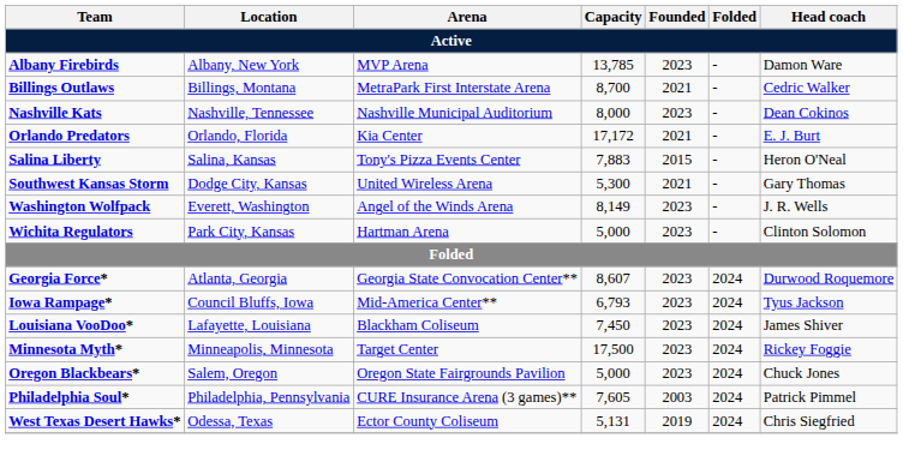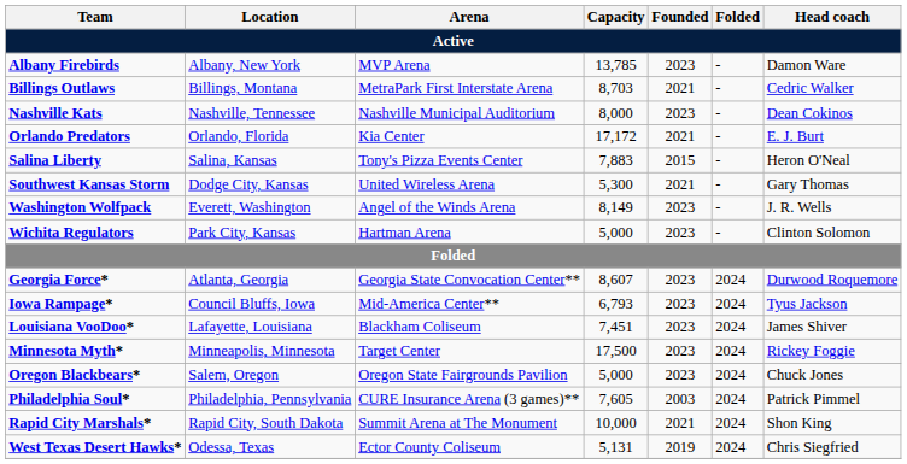 <table class="wikitable sortable" style="text-align:left">
 <tr>
 <th>Team</th>
 <th>Location</th>
 <th>Arena</th>
 <th>Capacity</th>
 <th>Founded</th>
 <th>Folded</th>
 <th>Head coach</th>
 </tr>
 <tr>
 <th colspan="7" style="color:#ffffff; background:#041e41;">Active</th>
 </tr>
 <tr>
 <td><strong><a href='#'>Albany Firebirds</a></strong></td>
 <td><a href='#'>Albany, New York</a></td>
 <td><a href='#'>MVP Arena</a></td>
 <td align=center>13,785</td>
 <td align=center>2023</td>
 <td>-</td>
 <td>Damon Ware</td>
 </tr>
 <tr>
 <td><strong><a href='#'>Billings Outlaws</a></strong></td>
 <td><a href='#'>Billings, Montana</a></td>
 <td><a href='#'>MetraPark First Interstate Arena</a></td>
-<td align=center>8,700</td>
+<td align=center>8,703</td>
 <td align=center>2021</td>
 <td>-</td>
 <td><a href='#'>Cedric Walker</a></td>
 </tr>
 <tr>
 <td><strong><a href='#'>Nashville Kats</a></strong></td>
 <td><a href='#'>Nashville, Tennessee</a></td>
 <td><a href='#'>Nashville Municipal Auditorium</a></td>
 <td align=center>8,000</td>
 <td align=center>2023</td>
 <td>-</td>
 <td><a href='#'>Dean Cokinos</a></td>
 </tr>
 <tr>
 <td><strong><a href='#'>Orlando Predators</a></strong></td>
 <td><a href='#'>Orlando, Florida</a></td>
 <td><a href='#'>Kia Center</a></td>
 <td align=center>17,172</td>
 <td align=center>2021</td>
 <td>-</td>
 <td><a href='#'>E. J. Burt</a></td>
 </tr>
 <tr>
 <td><strong><a href='#'>Salina Liberty</a></strong></td>
 <td><a href='#'>Salina, Kansas</a></td>
 <td><a href='#'>Tony's Pizza Events Center</a></td>
 <td align=center>7,883</td>
 <td align=center>2015</td>
 <td>-</td>
 <td>Heron O'Neal</td>
 </tr>
 <tr>
 <td><strong><a href='#'>Southwest Kansas Storm</a></strong></td>
 <td><a href='#'>Dodge City, Kansas</a></td>
 <td><a href='#'>United Wireless Arena</a></td>
 <td align=center>5,300</td>
 <td align=center>2021</td>
 <td>-</td>
 <td>Gary Thomas</td>
 </tr>
 <tr>
 <td><strong><a href='#'>Washington Wolfpack</a></strong></td>
 <td><a href='#'>Everett, Washington</a></td>
 <td><a href='#'>Angel of the Winds Arena</a></td>
 <td align=center>8,149</td>
 <td align=center>2023</td>
 <td>-</td>
 <td>J. R. Wells</td>
 </tr>
 <tr>
 <td><strong><a href='#'>Wichita Regulators</a></strong></td>
 <td><a href='#'>Park City, Kansas</a></td>
 <td><a href='#'>Hartman Arena</a></td>
 <td align=center>5,000</td>
 <td align=center>2023</td>
 <td>-</td>
 <td>Clinton Solomon</td>
 </tr>
 <tr>
 <th colspan="7" style="color:#ffffff; background:#888888;">Folded</th>
 </tr>
 <tr>
 <td><strong><a href='#'>Georgia Force</a>*</strong></td>
 <td><a href='#'>Atlanta, Georgia</a></td>
 <td><a href='#'>Georgia State Convocation Center</a>**</td>
 <td align="center">8,607</td>
 <td align=center>2023</td>
 <td>2024</td>
 <td><a href='#'>Durwood Roquemore</a></td>
 </tr>
 <tr>
 <td><strong><a href='#'>Iowa Rampage</a>*</strong></td>
 <td><a href='#'>Council Bluffs, Iowa</a></td>
 <td><a href='#'>Mid-America Center</a>**</td>
 <td align="center">6,793</td>
 <td align=center>2023</td>
 <td>2024</td>
 <td><a href='#'>Tyus Jackson</a></td>
 </tr>
 <tr>
 <td><strong><a href='#'>Louisiana VooDoo</a>*</strong></td>
 <td><a href='#'>Lafayette, Louisiana</a></td>
 <td><a href='#'>Blackham Coliseum</a></td>
-<td align=center>7,450</td>
+<td align=center>7,451</td>
 <td align=center>2023</td>
 <td>2024</td>
 <td>James Shiver</td>
 </tr>
 <tr>
 <td><strong><a href='#'>Minnesota Myth</a>*</strong></td>
 <td><a href='#'>Minneapolis, Minnesota</a></td>
 <td><a href='#'>Target Center</a></td>
 <td align=center>17,500</td>
 <td align=center>2023</td>
 <td>2024</td>
 <td><a href='#'>Rickey Foggie</a></td>
 </tr>
 <tr>
 <td><strong><a href='#'>Oregon Blackbears</a>*</strong></td>
 <td><a href='#'>Salem, Oregon</a></td>
 <td><a href='#'>Oregon State Fairgrounds Pavilion</a></td>
 <td align=center>5,000</td>
 <td align=center>2023</td>
 <td>2024</td>
 <td>Chuck Jones</td>
 </tr>
 <tr>
 <td><strong><a href='#'>Philadelphia Soul</a>*</strong></td>
 <td><a href='#'>Philadelphia, Pennsylvania</a></td>
 <td><a href='#'>CURE Insurance Arena</a> (3 games)**</td>
 <td align="center">7,605</td>
 <td align=center>2003</td>
 <td>2024</td>
 <td>Patrick Pimmel</td>
 </tr>
 <tr>
+<td><strong><a href='#'>Rapid City Marshals</a>*</strong></td>
+<td><a href='#'>Rapid City, South Dakota</a></td>
+<td><a href='#'>Summit Arena at The Monument</a></td>
+<td align=center>10,000</td>
+<td align=center>2021</td>
+<td>2024</td>
+<td>Shon King</td>
+</tr>
+<tr>
 <td><strong><a href='#'>West Texas Desert Hawks</a>*</strong></td>
 <td><a href='#'>Odessa, Texas</a></td>
 <td><a href='#'>Ector County Coliseum</a></td>
 <td align=center>5,131</td>
 <td align=center>2019</td>
 <td>2024</td>
 <td>Chris Siegfried</td>
 </tr>
 <tr>
 </tr>
 </table>
